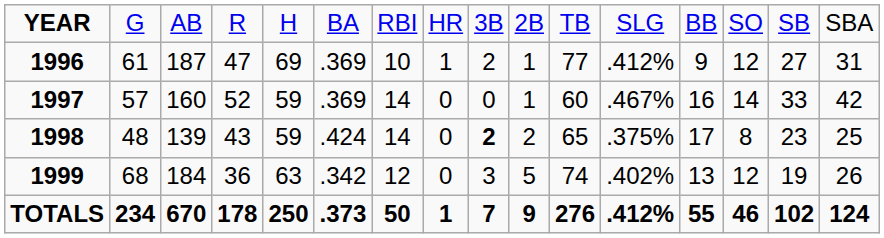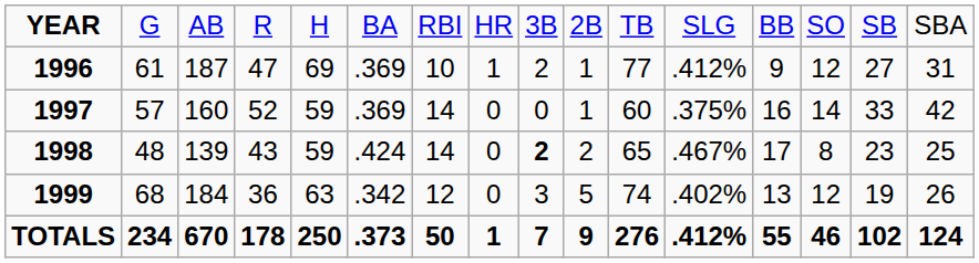 <table class="wikitable">
 <tr align=center>
 <td><strong>YEAR</strong></td>
 <td><a href='#'>G</a></td>
 <td><a href='#'>AB</a></td>
 <td><a href='#'>R</a></td>
 <td><a href='#'>H</a></td>
 <td><a href='#'>BA</a></td>
 <td><a href='#'>RBI</a></td>
 <td><a href='#'>HR</a></td>
 <td><a href='#'>3B</a></td>
 <td><a href='#'>2B</a></td>
 <td><a href='#'>TB</a></td>
 <td><a href='#'>SLG</a></td>
 <td><a href='#'>BB</a></td>
 <td><a href='#'>SO</a></td>
 <td><a href='#'>SB</a></td>
 <td>SBA</td>
 </tr>
 <tr align=center>
 <td><strong>1996</strong></td>
 <td>61</td>
 <td>187</td>
 <td>47</td>
 <td>69</td>
 <td>.369</td>
 <td>10</td>
 <td>1</td>
 <td>2</td>
 <td>1</td>
 <td>77</td>
 <td>.412%</td>
 <td>9</td>
 <td>12</td>
 <td>27</td>
 <td>31</td>
 </tr>
 <tr align=center>
 <td><strong>1997</strong></td>
 <td>57</td>
 <td>160</td>
 <td>52</td>
 <td>59</td>
 <td>.369</td>
 <td>14</td>
 <td>0</td>
 <td>0</td>
 <td>1</td>
 <td>60</td>
-<td>.467%</td>
+<td>.375%</td>
 <td>16</td>
 <td>14</td>
 <td>33</td>
 <td>42</td>
 </tr>
 <tr align=center>
 <td><strong>1998</strong></td>
 <td>48</td>
 <td>139</td>
 <td>43</td>
 <td>59</td>
 <td>.424</td>
 <td>14</td>
 <td>0</td>
 <td><strong>2</strong></td>
 <td>2</td>
 <td>65</td>
-<td>.375%</td>
+<td>.467%</td>
 <td>17</td>
 <td>8</td>
 <td>23</td>
 <td>25</td>
 </tr>
 <tr align=center>
 <td><strong>1999</strong></td>
 <td>68</td>
 <td>184</td>
 <td>36</td>
 <td>63</td>
 <td>.342</td>
 <td>12</td>
 <td>0</td>
 <td>3</td>
 <td>5</td>
 <td>74</td>
 <td>.402%</td>
 <td>13</td>
 <td>12</td>
 <td>19</td>
 <td>26</td>
 </tr>
 <tr align=center>
 <td><strong>TOTALS</strong></td>
 <td><strong>234</strong></td>
 <td><strong>670</strong></td>
 <td><strong>178</strong></td>
 <td><strong>250</strong></td>
 <td><strong>.373</strong></td>
 <td><strong>50</strong></td>
 <td><strong>1</strong></td>
 <td><strong>7</strong></td>
 <td><strong>9</strong></td>
 <td><strong>276</strong></td>
 <td><strong>.412%</strong></td>
 <td><strong>55</strong></td>
 <td><strong>46</strong></td>
 <td><strong>102</strong></td>
 <td><strong>124</strong></td>
 </tr>
 </table>
